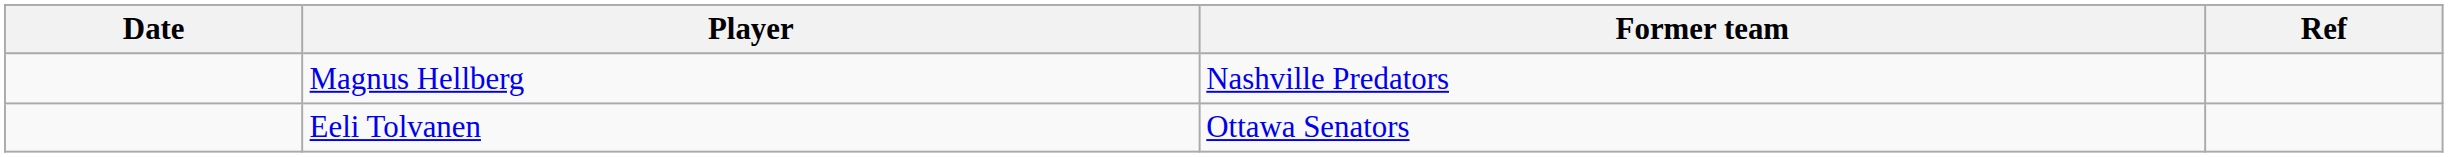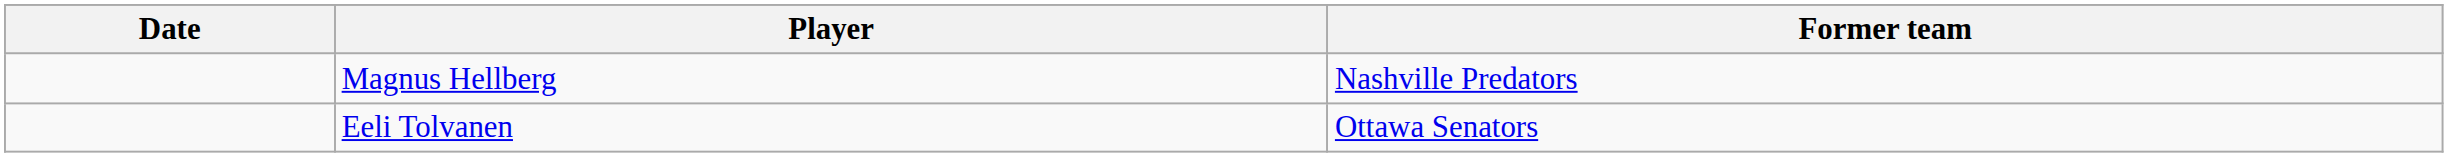 <table class="wikitable" width=100%>
 <tr style="background:#ddd; text-align:center;">
 <th>Date</th>
 <th>Player</th>
 <th>Former team</th>
-<th>Ref</th>
 </tr>
 <tr>
 <td></td>
 <td><a href='#'>Magnus Hellberg</a></td>
 <td><a href='#'>Nashville Predators</a></td>
-<td></td>
 </tr>
 <tr>
 <td></td>
 <td><a href='#'>Eeli Tolvanen</a></td>
 <td><a href='#'>Ottawa Senators</a></td>
-<td></td>
 </tr>
 </table>
